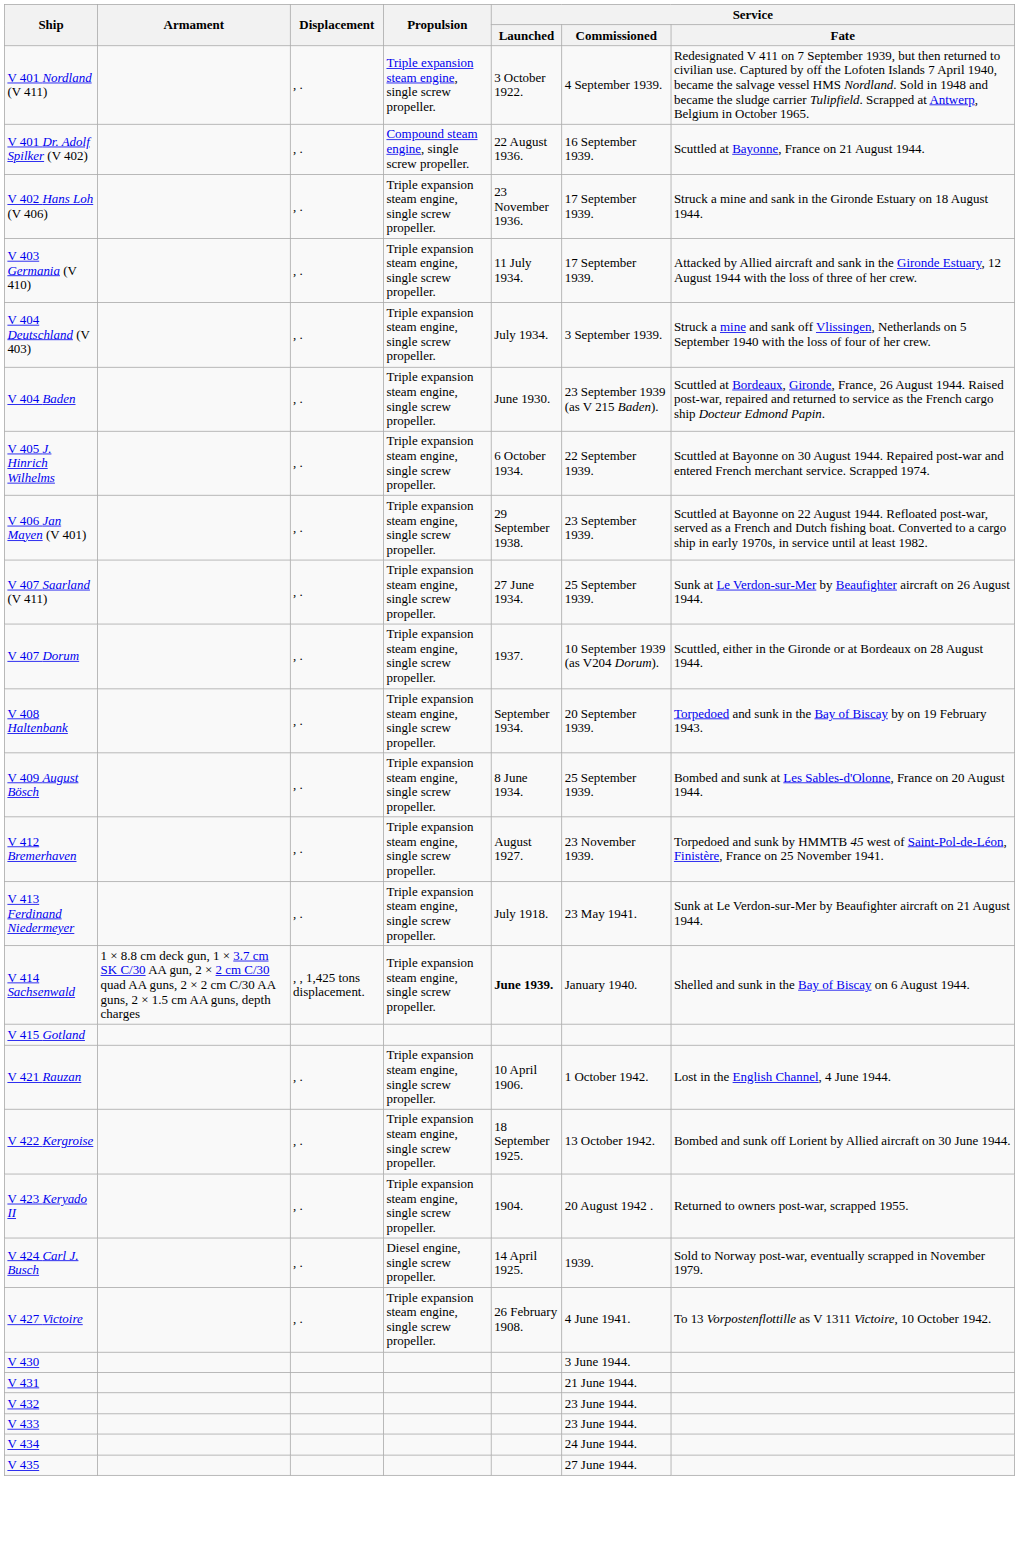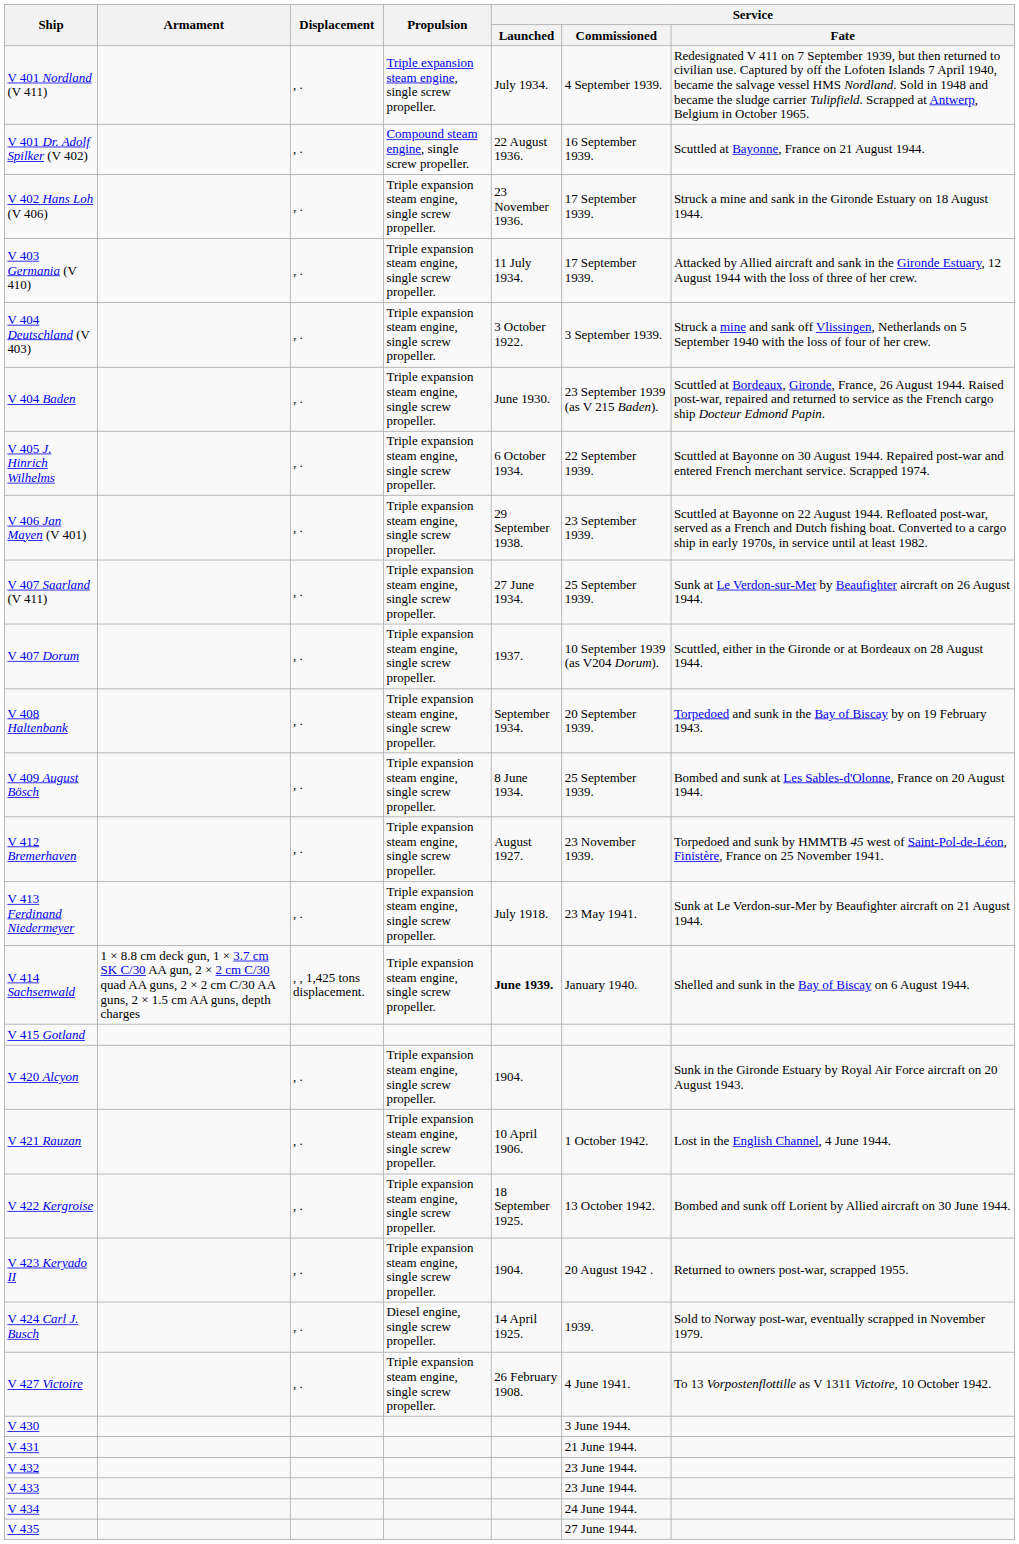 <table class="wikitable">
 <tr>
 <th rowspan="2">Ship</th>
 <th rowspan="2">Armament</th>
 <th rowspan="2">Displacement</th>
 <th rowspan="2">Propulsion</th>
 <th colspan="3">Service</th>
 </tr>
 <tr>
 <th>Launched</th>
 <th>Commissioned</th>
 <th>Fate</th>
 </tr>
 <tr>
 <td><a href='#'>V 401 <em>Nordland</em></a> (V 411)</td>
 <td></td>
 <td>, .</td>
 <td><a href='#'>Triple expansion steam engine</a>, single screw propeller.</td>
-<td>3 October 1922.</td>
+<td>July 1934.</td>
 <td>4 September 1939.</td>
 <td>Redesignated V 411 on 7 September 1939, but then returned to civilian use. Captured by  off the Lofoten Islands 7 April 1940, became the salvage vessel HMS <em>Nordland</em>. Sold in 1948 and became the sludge carrier <em>Tulipfield</em>. Scrapped at <a href='#'>Antwerp</a>, Belgium in October 1965.</td>
 </tr>
 <tr>
 <td><a href='#'>V 401 <em>Dr. Adolf Spilker</em></a> (V 402)</td>
 <td></td>
 <td>, .</td>
 <td><a href='#'>Compound steam engine</a>, single screw propeller.</td>
 <td>22 August 1936.</td>
 <td>16 September 1939.</td>
 <td>Scuttled at <a href='#'>Bayonne</a>, France on 21 August 1944.</td>
 </tr>
 <tr>
 <td><a href='#'>V 402 <em>Hans Loh</em></a> (V 406)</td>
 <td></td>
 <td>, .</td>
 <td>Triple expansion steam engine, single screw propeller.</td>
 <td>23 November 1936.</td>
 <td>17 September 1939.</td>
 <td>Struck a mine and sank in the Gironde Estuary on 18 August 1944.</td>
 </tr>
 <tr>
 <td><a href='#'>V 403 <em>Germania</em></a> (V 410)</td>
 <td></td>
 <td>, .</td>
 <td>Triple expansion steam engine, single screw propeller.</td>
 <td>11 July 1934.</td>
 <td>17 September 1939.</td>
 <td>Attacked by Allied aircraft and sank in the <a href='#'>Gironde Estuary</a>, 12 August 1944 with the loss of three of her crew.</td>
 </tr>
 <tr>
 <td><a href='#'>V 404 <em>Deutschland</em></a> (V 403)</td>
 <td></td>
 <td>, .</td>
 <td>Triple expansion steam engine, single screw propeller.</td>
-<td>July 1934.</td>
+<td>3 October 1922.</td>
 <td>3 September 1939.</td>
 <td>Struck a <a href='#'>mine</a> and sank off <a href='#'>Vlissingen</a>, Netherlands on 5 September 1940 with the loss of four of her crew.</td>
 </tr>
 <tr>
 <td><a href='#'>V 404 <em>Baden</em></a></td>
 <td></td>
 <td>, .</td>
 <td>Triple expansion steam engine, single screw propeller.</td>
 <td>June 1930.</td>
 <td>23 September 1939 (as V 215 <em>Baden</em>).</td>
 <td>Scuttled at <a href='#'>Bordeaux</a>, <a href='#'>Gironde</a>, France, 26 August 1944. Raised post-war, repaired and returned to service as the French cargo ship <em>Docteur Edmond Papin</em>.</td>
 </tr>
 <tr>
 <td><a href='#'>V 405 <em>J. Hinrich Wilhelms</em></a></td>
 <td></td>
 <td>, .</td>
 <td>Triple expansion steam engine, single screw propeller.</td>
 <td>6 October 1934.</td>
 <td>22 September 1939.</td>
 <td>Scuttled at Bayonne on 30 August 1944. Repaired post-war and entered French merchant service. Scrapped 1974.</td>
 </tr>
 <tr>
 <td><a href='#'>V 406 <em>Jan Mayen</em></a> (V 401)</td>
 <td></td>
 <td>, .</td>
 <td>Triple expansion steam engine, single screw propeller.</td>
 <td>29 September 1938.</td>
 <td>23 September 1939.</td>
 <td>Scuttled at Bayonne on 22 August 1944. Refloated post-war, served as a French and Dutch fishing boat. Converted to a cargo ship in early 1970s, in service until at least 1982.</td>
 </tr>
 <tr>
 <td><a href='#'>V 407 <em>Saarland</em></a> (V 411)</td>
 <td></td>
 <td>, .</td>
 <td>Triple expansion steam engine, single screw propeller.</td>
 <td>27 June 1934.</td>
 <td>25 September 1939.</td>
 <td>Sunk at <a href='#'>Le Verdon-sur-Mer</a> by <a href='#'>Beaufighter</a> aircraft on 26 August 1944.</td>
 </tr>
 <tr>
 <td><a href='#'>V 407 <em>Dorum</em></a></td>
 <td></td>
 <td>, .</td>
 <td>Triple expansion steam engine, single screw propeller.</td>
 <td>1937.</td>
 <td>10 September 1939 (as V204 <em>Dorum</em>).</td>
 <td>Scuttled, either in the Gironde or at Bordeaux on 28 August 1944.</td>
 </tr>
 <tr>
 <td><a href='#'>V 408 <em>Haltenbank</em></a></td>
 <td></td>
 <td>, .</td>
 <td>Triple expansion steam engine, single screw propeller.</td>
 <td>September 1934.</td>
 <td>20 September 1939.</td>
 <td><a href='#'>Torpedoed</a> and sunk in the <a href='#'>Bay of Biscay</a> by  on 19 February 1943.</td>
 </tr>
 <tr>
 <td><a href='#'>V 409 <em>August Bösch</em></a></td>
 <td></td>
 <td>, .</td>
 <td>Triple expansion steam engine, single screw propeller.</td>
 <td>8 June 1934.</td>
 <td>25 September 1939.</td>
 <td>Bombed and sunk at <a href='#'>Les Sables-d'Olonne</a>, France on 20 August 1944.</td>
 </tr>
 <tr>
 <td><a href='#'>V 412 <em>Bremerhaven</em></a></td>
 <td></td>
 <td>, .</td>
 <td>Triple expansion steam engine, single screw propeller.</td>
 <td>August 1927.</td>
 <td>23 November 1939.</td>
 <td>Torpedoed and sunk by HMMTB <em>45</em> west of <a href='#'>Saint-Pol-de-Léon</a>, <a href='#'>Finistère</a>, France on 25 November 1941.</td>
 </tr>
 <tr>
 <td><a href='#'>V 413 <em>Ferdinand Niedermeyer</em></a></td>
 <td></td>
 <td>, .</td>
 <td>Triple expansion steam engine, single screw propeller.</td>
 <td>July 1918.</td>
 <td>23 May 1941.</td>
 <td>Sunk at Le Verdon-sur-Mer by Beaufighter aircraft on 21 August 1944.</td>
 </tr>
 <tr>
 <td><a href='#'>V 414 <em>Sachsenwald</em></a></td>
 <td>1 × 8.8 cm deck gun, 1 × <a href='#'>3.7 cm SK C/30</a> AA gun, 2 × <a href='#'>2 cm C/30</a> quad AA guns, 2 × 2 cm C/30 AA guns, 2 × 1.5 cm AA guns, depth charges</td>
 <td>, , 1,425 tons displacement.</td>
 <td>Triple expansion steam engine, single screw propeller.</td>
 <td><strong>June 1939.</strong></td>
 <td>January 1940.</td>
 <td>Shelled and sunk in the <a href='#'>Bay of Biscay</a> on 6 August 1944.</td>
 </tr>
 <tr>
 <td><a href='#'>V 415 <em>Gotland</em></a></td>
 <td></td>
 <td></td>
 <td></td>
 <td></td>
 <td></td>
 <td></td>
 </tr>
 <tr>
+<td><a href='#'>V 420 <em>Alcyon</em></a></td>
+<td></td>
+<td>, .</td>
+<td>Triple expansion steam engine, single screw propeller.</td>
+<td>1904.</td>
+<td></td>
+<td>Sunk in the Gironde Estuary by Royal Air Force aircraft on 20 August 1943.</td>
+</tr>
+<tr>
 <td><a href='#'>V 421 <em>Rauzan</em></a></td>
 <td></td>
 <td>, .</td>
 <td>Triple expansion steam engine, single screw propeller.</td>
 <td>10 April 1906.</td>
 <td>1 October 1942.</td>
 <td>Lost in the <a href='#'>English Channel</a>, 4 June 1944.</td>
 </tr>
 <tr>
 <td><a href='#'>V 422 <em>Kergroise</em></a></td>
 <td></td>
 <td>, .</td>
 <td>Triple expansion steam engine, single screw propeller.</td>
 <td>18 September 1925.</td>
 <td>13 October 1942.</td>
 <td>Bombed and sunk off Lorient by Allied aircraft on 30 June 1944.</td>
 </tr>
 <tr>
 <td><a href='#'>V 423 <em>Keryado II</em></a></td>
 <td></td>
 <td>, .</td>
 <td>Triple expansion steam engine, single screw propeller.</td>
 <td>1904.</td>
 <td>20 August 1942 .</td>
 <td>Returned to owners post-war, scrapped 1955.</td>
 </tr>
 <tr>
 <td><a href='#'>V 424 <em>Carl J. Busch</em></a></td>
 <td></td>
 <td>, .</td>
 <td>Diesel engine, single screw propeller.</td>
 <td>14 April 1925.</td>
 <td>1939.</td>
 <td>Sold to Norway post-war, eventually scrapped in November 1979.</td>
 </tr>
 <tr>
 <td><a href='#'>V 427 <em>Victoire</em></a></td>
 <td></td>
 <td>, .</td>
 <td>Triple expansion steam engine, single screw propeller.</td>
 <td>26 February 1908.</td>
 <td>4 June 1941.</td>
 <td>To 13 <em>Vorpostenflottille</em> as V 1311 <em>Victoire</em>, 10 October 1942.</td>
 </tr>
 <tr>
 <td><a href='#'>V 430</a></td>
 <td></td>
 <td></td>
 <td></td>
 <td></td>
 <td>3 June 1944.</td>
 <td></td>
 </tr>
 <tr>
 <td><a href='#'>V 431</a></td>
 <td></td>
 <td></td>
 <td></td>
 <td></td>
 <td>21 June 1944.</td>
 <td></td>
 </tr>
 <tr>
 <td><a href='#'>V 432</a></td>
 <td></td>
 <td></td>
 <td></td>
 <td></td>
 <td>23 June 1944.</td>
 <td></td>
 </tr>
 <tr>
 <td><a href='#'>V 433</a></td>
 <td></td>
 <td></td>
 <td></td>
 <td></td>
 <td>23 June 1944.</td>
 <td></td>
 </tr>
 <tr>
 <td><a href='#'>V 434</a></td>
 <td></td>
 <td></td>
 <td></td>
 <td></td>
 <td>24 June 1944.</td>
 <td></td>
 </tr>
 <tr>
 <td><a href='#'>V 435</a></td>
 <td></td>
 <td></td>
 <td></td>
 <td></td>
 <td>27 June 1944.</td>
 <td></td>
 </tr>
 </table>
